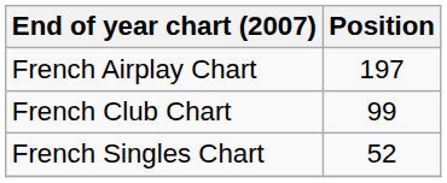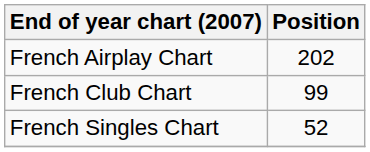 <table class="wikitable sortable">
 <tr>
 <th>End of year chart (2007)</th>
 <th>Position</th>
 </tr>
 <tr>
 <td>French Airplay Chart</td>
-<td align="center">197</td>
+<td align="center">202</td>
 </tr>
 <tr>
 <td>French Club Chart</td>
 <td align="center">99</td>
 </tr>
 <tr>
 <td>French Singles Chart</td>
 <td align="center">52</td>
 </tr>
 <tr>
 </tr>
 </table>
